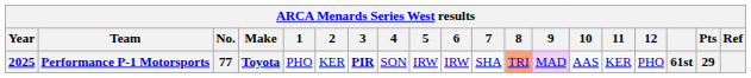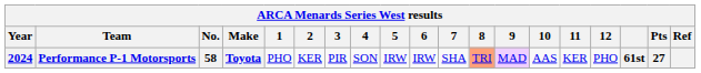 <table class="wikitable" style="text-align:center; font-size:75%">
 <tr>
 <th colspan=23><a href='#'>ARCA Menards Series West</a> results</th>
 </tr>
 <tr>
 <th>Year</th>
 <th>Team</th>
 <th>No.</th>
 <th>Make</th>
 <th>1</th>
 <th>2</th>
 <th>3</th>
 <th>4</th>
 <th>5</th>
 <th>6</th>
 <th>7</th>
 <th>8</th>
 <th>9</th>
 <th>10</th>
 <th>11</th>
 <th>12</th>
 <th></th>
 <th>Pts</th>
 <th>Ref</th>
 </tr>
 <tr>
-<th><a href='#'>2025</a></th>
+<th><a href='#'>2024</a></th>
 <th><a href='#'>Performance P-1 Motorsports</a></th>
-<th>77</th>
+<th>58</th>
 <th><a href='#'>Toyota</a></th>
 <td><a href='#'>PHO</a></td>
 <td><a href='#'>KER</a></td>
-<td><strong><a href='#'>PIR</a></strong></td>
+<td><a href='#'>PIR</a></td>
 <td><a href='#'>SON</a></td>
 <td><a href='#'>IRW</a></td>
 <td><a href='#'>IRW</a></td>
 <td><a href='#'>SHA</a></td>
 <td style="background: lightsalmon;"><a href='#'>TRI</a></td>
 <td style="background:#EFCFFF;"><a href='#'>MAD</a><br></td>
 <td><a href='#'>AAS</a></td>
 <td><a href='#'>KER</a></td>
 <td><a href='#'>PHO</a></td>
 <th>61st</th>
-<th>29</th>
+<th>27</th>
 <th></th>
 </tr>
 </table>
